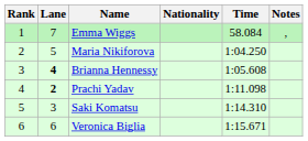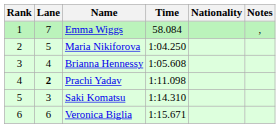 <table class="wikitable" style="text-align:center;">
 <tr>
 <th>Rank</th>
 <th>Lane</th>
 <th>Name</th>
+<th>Time</th>
 <th>Nationality</th>
-<th>Time</th>
 <th>Notes</th>
 </tr>
 <tr bgcolor=bbf3bb>
 <td>1</td>
 <td>7</td>
 <td align=left><a href='#'>Emma Wiggs</a></td>
+<td>58.084</td>
 <td align=left></td>
-<td>58.084</td>
 <td>, </td>
 </tr>
 <tr bgcolor=ddffdd>
 <td>2</td>
 <td>5</td>
 <td align=left><a href='#'>Maria Nikiforova</a></td>
+<td>1:04.250</td>
 <td align=left></td>
-<td>1:04.250</td>
 <td></td>
 </tr>
 <tr bgcolor=ddffdd>
 <td>3</td>
-<td><strong>4</strong></td>
+<td>4</td>
 <td align=left><a href='#'>Brianna Hennessy</a></td>
+<td>1:05.608</td>
 <td align=left></td>
-<td>1:05.608</td>
 <td></td>
 </tr>
 <tr bgcolor=ddffdd>
 <td>4</td>
 <td><strong>2</strong></td>
 <td align=left><a href='#'>Prachi Yadav</a></td>
+<td>1:11.098</td>
 <td align=left></td>
-<td>1:11.098</td>
 <td></td>
 </tr>
 <tr bgcolor=ddffdd>
 <td>5</td>
 <td>3</td>
 <td align=left><a href='#'>Saki Komatsu</a></td>
+<td>1:14.310</td>
 <td align=left></td>
-<td>1:14.310</td>
 <td></td>
 </tr>
 <tr bgcolor=ddffdd>
 <td>6</td>
 <td>6</td>
 <td align=left><a href='#'>Veronica Biglia</a></td>
+<td>1:15.671</td>
 <td align=left></td>
-<td>1:15.671</td>
 <td></td>
 </tr>
 </table>
